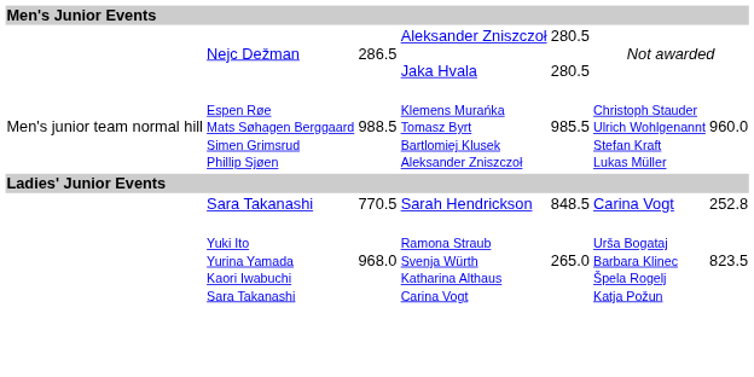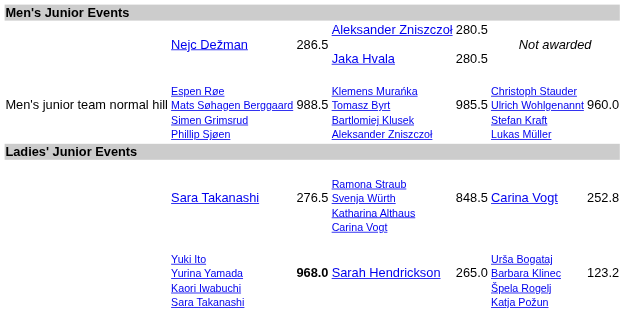 <table>
 <tr style="background:#ccc;">
 <td colspan=7><strong>Men's Junior Events</strong></td>
 </tr>
 <tr>
 <td></td>
 <td><a href='#'>Nejc Dežman</a><br></td>
 <td>286.5</td>
 <td><a href='#'>Aleksander Zniszczoł</a><br><br><a href='#'>Jaka Hvala</a><br></td>
 <td>280.5<br><br>280.5</td>
 <td colspan="2" align="center"><em>Not awarded</em></td>
 </tr>
 <tr>
 <td>Men's junior team normal hill</td>
 <td><br><small><a href='#'>Espen Røe</a><br><a href='#'>Mats Søhagen Berggaard</a><br><a href='#'>Simen Grimsrud</a><br><a href='#'>Phillip Sjøen</a></small></td>
 <td>988.5</td>
 <td><br><small><a href='#'>Klemens Murańka</a><br><a href='#'>Tomasz Byrt</a><br><a href='#'>Bartlomiej Klusek</a><br><a href='#'>Aleksander Zniszczoł</a></small></td>
 <td>985.5</td>
 <td><br><small><a href='#'>Christoph Stauder</a><br><a href='#'>Ulrich Wohlgenannt</a><br><a href='#'>Stefan Kraft</a><br><a href='#'>Lukas Müller</a></small></td>
 <td>960.0</td>
 </tr>
 <tr style="background:#ccc;">
 <td colspan=7><strong>Ladies' Junior Events</strong></td>
 </tr>
 <tr>
 <td></td>
 <td><a href='#'>Sara Takanashi</a><br></td>
-<td>770.5</td>
-<td><a href='#'>Sarah Hendrickson</a><br></td>
+<td>276.5</td>
+<td><br><small><a href='#'>Ramona Straub</a><br><a href='#'>Svenja Würth</a><br><a href='#'>Katharina Althaus</a><br><a href='#'>Carina Vogt</a></small></td>
 <td>848.5</td>
 <td><a href='#'>Carina Vogt</a><br></td>
 <td>252.8</td>
 </tr>
 <tr>
 <td></td>
 <td><br><small><a href='#'>Yuki Ito</a><br><a href='#'>Yurina Yamada</a><br><a href='#'>Kaori Iwabuchi</a><br><a href='#'>Sara Takanashi</a></small></td>
-<td>968.0</td>
-<td><br><small><a href='#'>Ramona Straub</a><br><a href='#'>Svenja Würth</a><br><a href='#'>Katharina Althaus</a><br><a href='#'>Carina Vogt</a></small></td>
+<td><strong>968.0</strong></td>
+<td><a href='#'>Sarah Hendrickson</a><br></td>
 <td>265.0</td>
 <td><br><small><a href='#'>Urša Bogataj</a><br><a href='#'>Barbara Klinec</a><br><a href='#'>Špela Rogelj</a><br><a href='#'>Katja Požun</a></small></td>
-<td>823.5</td>
+<td>123.2</td>
 </tr>
 <tr>
 </tr>
 </table>
